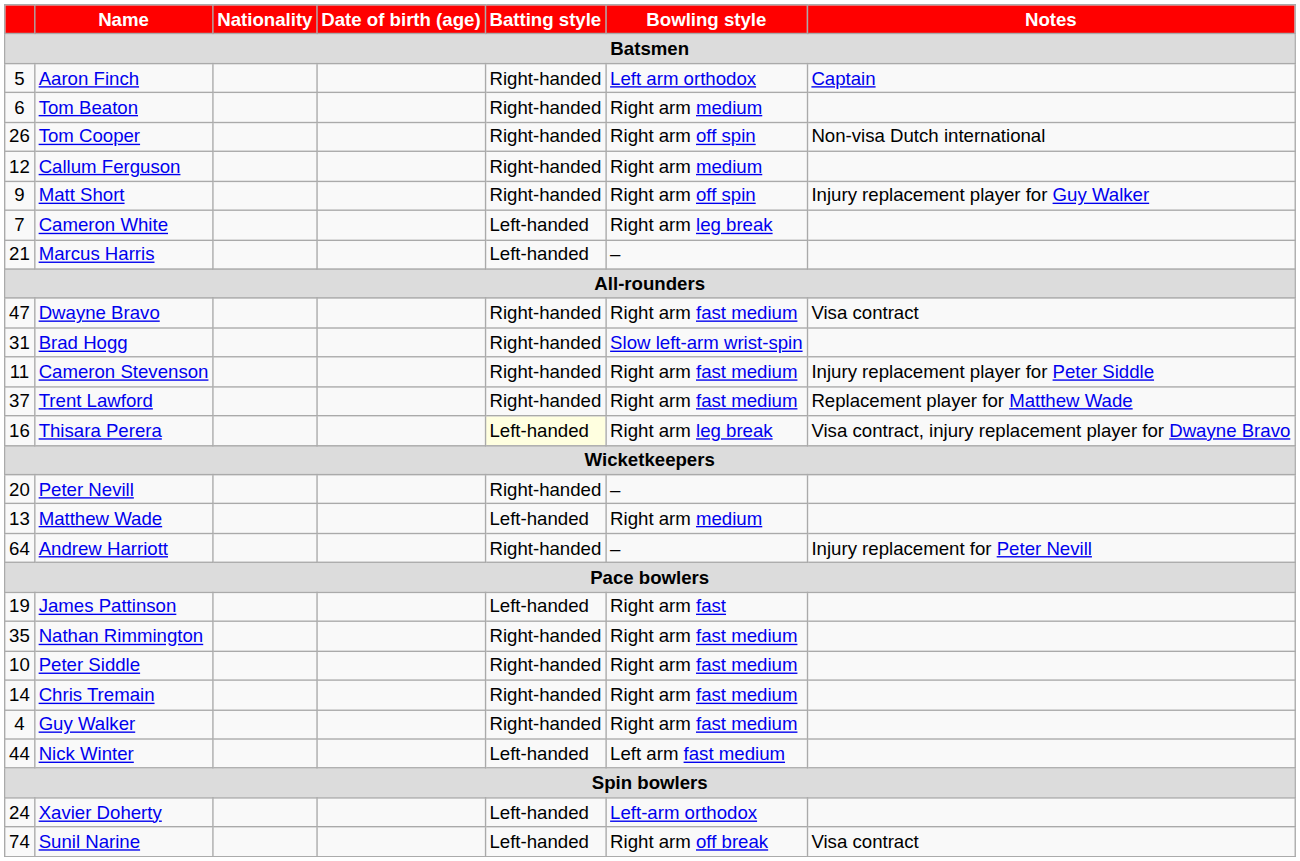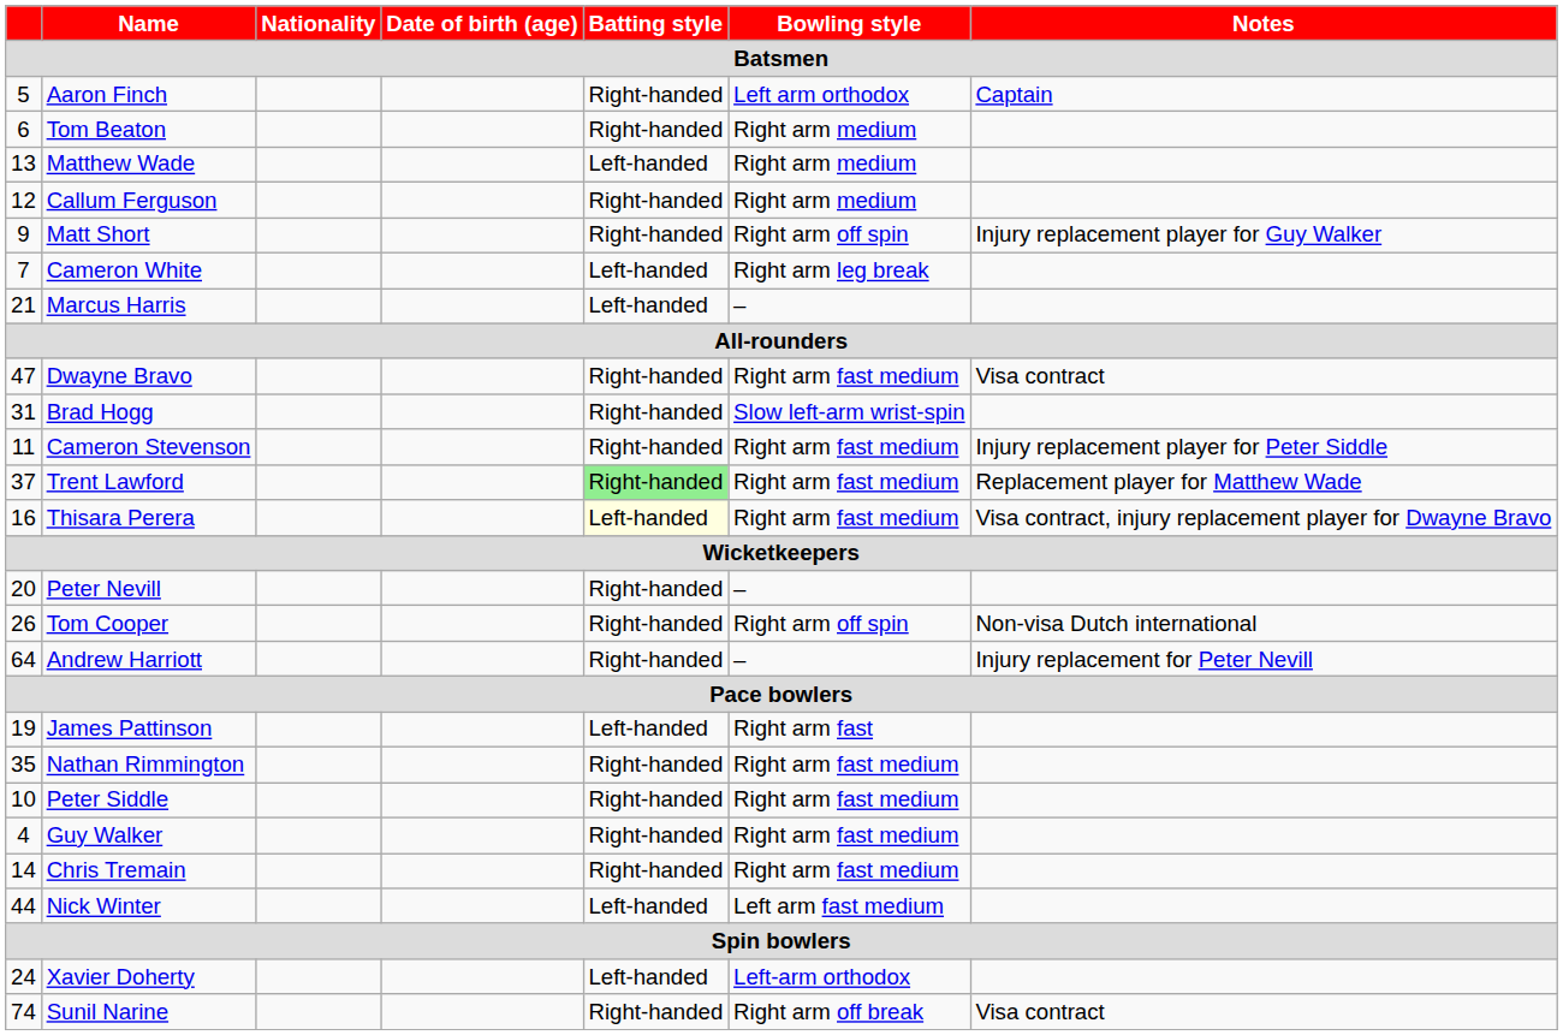 <table class="wikitable"  style="font-size:85%;">
 <tr>
 <th style="background:red; color:white" align=center></th>
 <th style="background:red; color:white" align=right>Name</th>
 <th style="background:red; color:white" align=right>Nationality</th>
 <th style="background:red; color:white" align=right>Date of birth (age)</th>
 <th style="background:red; color:white" align=right>Batting style</th>
 <th style="background:red; color:white" align=right>Bowling style</th>
 <th style="background:red; color:white" align=right>Notes</th>
 </tr>
 <tr>
 <th colspan="7" style="background: #DCDCDC" align=right>Batsmen</th>
 </tr>
 <tr>
 <td style="text-align:center">5</td>
 <td><a href='#'>Aaron Finch</a></td>
 <td></td>
 <td></td>
 <td>Right-handed</td>
 <td><a href='#'>Left arm orthodox</a></td>
 <td><a href='#'>Captain</a></td>
 </tr>
 <tr>
 <td style="text-align:center">6</td>
 <td><a href='#'>Tom Beaton</a></td>
 <td></td>
 <td></td>
 <td>Right-handed</td>
 <td>Right arm <a href='#'>medium</a></td>
 <td></td>
 </tr>
 <tr>
-<td style="text-align:center">26</td>
-<td><a href='#'>Tom Cooper</a></td>
+<td style="text-align:center">13</td>
+<td><a href='#'>Matthew Wade</a></td>
 <td></td>
 <td></td>
-<td>Right-handed</td>
-<td>Right arm <a href='#'>off spin</a></td>
-<td>Non-visa Dutch international</td>
+<td>Left-handed</td>
+<td>Right arm <a href='#'>medium</a></td>
+<td></td>
 </tr>
 <tr>
 <td style="text-align:center">12</td>
 <td><a href='#'>Callum Ferguson</a></td>
 <td></td>
 <td></td>
 <td>Right-handed</td>
 <td>Right arm <a href='#'>medium</a></td>
 <td></td>
 </tr>
 <tr>
 <td style="text-align:center">9</td>
 <td><a href='#'>Matt Short</a></td>
 <td></td>
 <td></td>
 <td>Right-handed</td>
 <td>Right arm <a href='#'>off spin</a></td>
 <td>Injury replacement player for <a href='#'>Guy Walker</a></td>
 </tr>
 <tr>
 <td style="text-align:center">7</td>
 <td><a href='#'>Cameron White</a></td>
 <td></td>
 <td></td>
 <td>Left-handed</td>
 <td>Right arm <a href='#'>leg break</a></td>
 <td></td>
 </tr>
 <tr>
 <td style="text-align:center">21</td>
 <td><a href='#'>Marcus Harris</a></td>
 <td></td>
 <td></td>
 <td>Left-handed</td>
 <td>–</td>
 <td></td>
 </tr>
 <tr>
 <th colspan="7" style="background: #DCDCDC" align=right>All-rounders</th>
 </tr>
 <tr>
 <td style="text-align:center">47</td>
 <td><a href='#'>Dwayne Bravo</a></td>
 <td></td>
 <td></td>
 <td>Right-handed</td>
 <td>Right arm <a href='#'>fast medium</a></td>
 <td>Visa contract</td>
 </tr>
 <tr>
 <td style="text-align:center">31</td>
 <td><a href='#'>Brad Hogg</a></td>
 <td></td>
 <td></td>
 <td>Right-handed</td>
 <td><a href='#'>Slow left-arm wrist-spin</a></td>
 <td></td>
 </tr>
 <tr>
 <td style="text-align:center">11</td>
 <td><a href='#'>Cameron Stevenson</a></td>
 <td></td>
 <td></td>
 <td>Right-handed</td>
 <td>Right arm <a href='#'>fast medium</a></td>
 <td>Injury replacement player for <a href='#'>Peter Siddle</a></td>
 </tr>
 <tr>
 <td style="text-align:center">37</td>
 <td><a href='#'>Trent Lawford</a></td>
 <td></td>
 <td></td>
-<td>Right-handed</td>
+<td style="background: lightgreen;">Right-handed</td>
 <td>Right arm <a href='#'>fast medium</a></td>
 <td>Replacement player for <a href='#'>Matthew Wade</a></td>
 </tr>
 <tr>
 <td style="text-align:center">16</td>
 <td><a href='#'>Thisara Perera</a></td>
 <td></td>
 <td></td>
 <td style="background: lightyellow;">Left-handed</td>
-<td>Right arm <a href='#'>leg break</a></td>
+<td>Right arm <a href='#'>fast medium</a></td>
 <td>Visa contract, injury replacement player for <a href='#'>Dwayne Bravo</a></td>
 </tr>
 <tr>
 <th colspan="7" style="background: #DCDCDC" align=right>Wicketkeepers</th>
 </tr>
 <tr>
 <td style="text-align:center">20</td>
 <td><a href='#'>Peter Nevill</a></td>
 <td></td>
 <td></td>
 <td>Right-handed</td>
 <td>–</td>
 <td></td>
 </tr>
 <tr>
-<td style="text-align:center">13</td>
-<td><a href='#'>Matthew Wade</a></td>
+<td style="text-align:center">26</td>
+<td><a href='#'>Tom Cooper</a></td>
 <td></td>
 <td></td>
-<td>Left-handed</td>
-<td>Right arm <a href='#'>medium</a></td>
-<td></td>
+<td>Right-handed</td>
+<td>Right arm <a href='#'>off spin</a></td>
+<td>Non-visa Dutch international</td>
 </tr>
 <tr>
 <td style="text-align:center">64</td>
 <td><a href='#'>Andrew Harriott</a></td>
 <td></td>
 <td></td>
 <td>Right-handed</td>
 <td>–</td>
 <td>Injury replacement for <a href='#'>Peter Nevill</a></td>
 </tr>
 <tr>
 <th colspan="7" style="background: #DCDCDC" align=right>Pace bowlers</th>
 </tr>
 <tr>
 <td style="text-align:center">19</td>
 <td><a href='#'>James Pattinson</a></td>
 <td></td>
 <td></td>
 <td>Left-handed</td>
 <td>Right arm <a href='#'>fast</a></td>
 <td></td>
 </tr>
 <tr>
 <td style="text-align:center">35</td>
 <td><a href='#'>Nathan Rimmington</a></td>
 <td></td>
 <td></td>
 <td>Right-handed</td>
 <td>Right arm <a href='#'>fast medium</a></td>
 <td></td>
 </tr>
 <tr>
 <td style="text-align:center">10</td>
 <td><a href='#'>Peter Siddle</a></td>
 <td></td>
 <td></td>
 <td>Right-handed</td>
 <td>Right arm <a href='#'>fast medium</a></td>
 <td></td>
 </tr>
 <tr>
-<td style="text-align:center">14</td>
-<td><a href='#'>Chris Tremain</a></td>
+<td style="text-align:center">4</td>
+<td><a href='#'>Guy Walker</a></td>
 <td></td>
 <td></td>
 <td>Right-handed</td>
 <td>Right arm <a href='#'>fast medium</a></td>
 <td></td>
 </tr>
 <tr>
-<td style="text-align:center">4</td>
-<td><a href='#'>Guy Walker</a></td>
+<td style="text-align:center">14</td>
+<td><a href='#'>Chris Tremain</a></td>
 <td></td>
 <td></td>
 <td>Right-handed</td>
 <td>Right arm <a href='#'>fast medium</a></td>
 <td></td>
 </tr>
 <tr>
 <td style="text-align:center">44</td>
 <td><a href='#'>Nick Winter</a></td>
 <td></td>
 <td></td>
 <td>Left-handed</td>
 <td>Left arm <a href='#'>fast medium</a></td>
 <td></td>
 </tr>
 <tr>
 <th colspan="7" style="background: #DCDCDC" align=right>Spin bowlers</th>
 </tr>
 <tr>
 <td style="text-align:center">24</td>
 <td><a href='#'>Xavier Doherty</a></td>
 <td></td>
 <td></td>
 <td>Left-handed</td>
 <td><a href='#'>Left-arm orthodox</a></td>
 <td></td>
 </tr>
 <tr>
 <td style="text-align:center">74</td>
 <td><a href='#'>Sunil Narine</a></td>
 <td></td>
 <td></td>
-<td>Left-handed</td>
+<td>Right-handed</td>
 <td>Right arm <a href='#'>off break</a></td>
 <td>Visa contract</td>
 </tr>
 <tr>
 </tr>
 </table>
